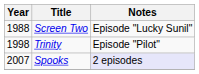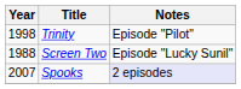 <table class="wikitable">
 <tr>
 <th>Year</th>
 <th>Title</th>
 <th>Notes</th>
 </tr>
 <tr>
+<td>1998</td>
+<td><em><a href='#'>Trinity</a></em></td>
+<td>Episode "Pilot"</td>
+</tr>
+<tr>
 <td>1988</td>
 <td><em><a href='#'>Screen Two</a></em></td>
 <td>Episode "Lucky Sunil"</td>
-</tr>
-<tr>
-<td>1998</td>
-<td><em><a href='#'>Trinity</a></em></td>
-<td>Episode "Pilot"</td>
 </tr>
 <tr>
 <td>2007</td>
 <td><em><a href='#'>Spooks</a></em></td>
 <td style="background: lavender;">2 episodes</td>
 </tr>
 <tr>
 </tr>
 </table>
